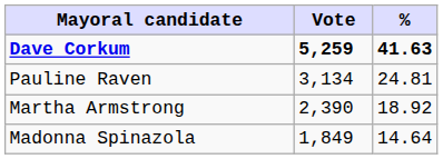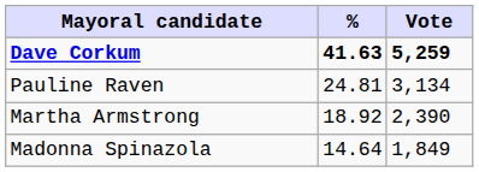 <table class="wikitable">
 <tr>
 <th style="background:#ddf; width:200px;">Mayoral candidate</th>
+<th style="background:#ddf; width:30px;">%</th>
 <th style="background:#ddf; width:50px;">Vote</th>
-<th style="background:#ddf; width:30px;">%</th>
 </tr>
 <tr>
 <td><strong><a href='#'>Dave Corkum</a></strong></td>
+<td><strong>41.63</strong></td>
 <td><strong>5,259</strong></td>
-<td><strong>41.63</strong></td>
 </tr>
 <tr>
 <td>Pauline Raven</td>
+<td>24.81</td>
 <td>3,134</td>
-<td>24.81</td>
 </tr>
 <tr>
 <td>Martha Armstrong</td>
+<td>18.92</td>
 <td>2,390</td>
-<td>18.92</td>
 </tr>
 <tr>
 <td>Madonna Spinazola</td>
+<td>14.64</td>
 <td>1,849</td>
-<td>14.64</td>
 </tr>
 </table>
